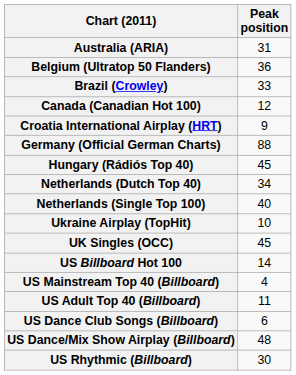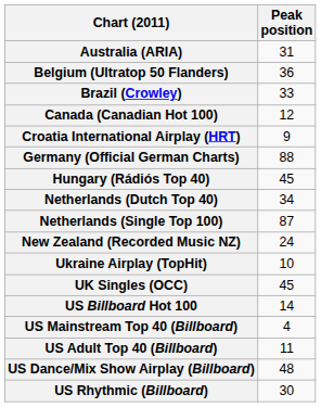 <table class="wikitable sortable plainrowheaders" style="text-align:center">
 <tr>
 <th scope="col">Chart (2011)</th>
 <th scope="col">Peak<br>position</th>
 </tr>
 <tr>
 <th scope="row">Australia (ARIA)</th>
 <td>31</td>
 </tr>
 <tr>
 <th scope="row">Belgium (Ultratop 50 Flanders)</th>
 <td>36</td>
 </tr>
 <tr>
 <th scope="row">Brazil (<a href='#'>Crowley</a>)</th>
 <td>33</td>
 </tr>
 <tr>
 <th scope="row">Canada (Canadian Hot 100)</th>
 <td>12</td>
 </tr>
 <tr>
 <th scope="row">Croatia International Airplay (<a href='#'>HRT</a>)</th>
 <td style="text-align:center;">9</td>
 </tr>
 <tr>
 <th scope="row">Germany (Official German Charts)</th>
 <td>88</td>
 </tr>
 <tr>
 <th scope="row">Hungary (Rádiós Top 40)</th>
 <td>45</td>
 </tr>
 <tr>
 <th scope="row">Netherlands (Dutch Top 40)</th>
 <td>34</td>
 </tr>
 <tr>
 <th scope="row">Netherlands (Single Top 100)</th>
-<td>40</td>
+<td>87</td>
+</tr>
+<tr>
+<th scope="row">New Zealand (Recorded Music NZ)</th>
+<td>24</td>
 </tr>
 <tr>
 <th scope="row">Ukraine Airplay (TopHit)</th>
 <td>10</td>
 </tr>
 <tr>
 <th scope="row">UK Singles (OCC)</th>
 <td>45</td>
 </tr>
 <tr>
 <th scope="row">US <em>Billboard</em> Hot 100</th>
 <td>14</td>
 </tr>
 <tr>
 <th scope="row">US Mainstream Top 40 (<em>Billboard</em>)</th>
 <td>4</td>
 </tr>
 <tr>
 <th scope="row">US Adult Top 40 (<em>Billboard</em>)</th>
 <td>11</td>
 </tr>
 <tr>
-<th scope="row">US Dance Club Songs (<em>Billboard</em>)</th>
-<td>6</td>
-</tr>
-<tr>
 <th scope="row">US Dance/Mix Show Airplay (<em>Billboard</em>)</th>
 <td>48</td>
 </tr>
 <tr>
 <th scope="row">US Rhythmic (<em>Billboard</em>)</th>
 <td>30</td>
 </tr>
 </table>
